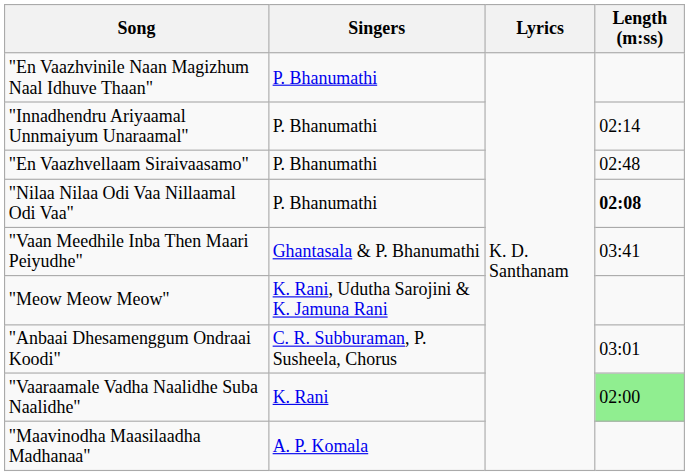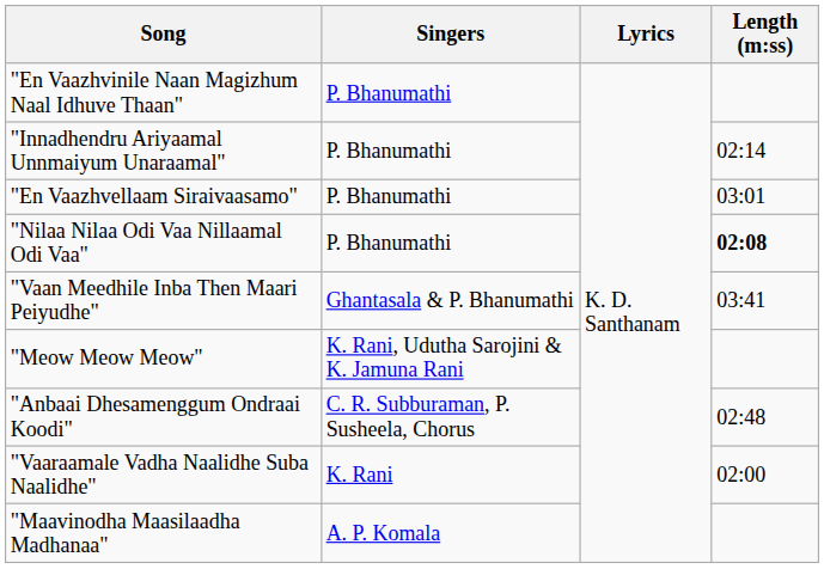 <table class="wikitable">
 <tr>
 <th>Song</th>
 <th>Singers</th>
 <th>Lyrics</th>
 <th>Length (m:ss)</th>
 </tr>
 <tr>
 <td>"En Vaazhvinile Naan Magizhum Naal Idhuve Thaan"</td>
 <td><a href='#'>P. Bhanumathi</a></td>
 <td rowspan=9>K. D. Santhanam</td>
 <td></td>
 </tr>
 <tr>
 <td>"Innadhendru Ariyaamal Unnmaiyum Unaraamal"</td>
 <td>P. Bhanumathi</td>
 <td>02:14</td>
 </tr>
 <tr>
 <td>"En Vaazhvellaam Siraivaasamo"</td>
 <td>P. Bhanumathi</td>
-<td>02:48</td>
+<td>03:01</td>
 </tr>
 <tr>
 <td>"Nilaa Nilaa Odi Vaa Nillaamal Odi Vaa"</td>
 <td>P. Bhanumathi</td>
 <td><strong>02:08</strong></td>
 </tr>
 <tr>
 <td>"Vaan Meedhile Inba Then Maari Peiyudhe"</td>
 <td><a href='#'>Ghantasala</a> & P. Bhanumathi</td>
 <td>03:41</td>
 </tr>
 <tr>
 <td>"Meow Meow Meow"</td>
 <td><a href='#'>K. Rani</a>, Udutha Sarojini & <a href='#'>K. Jamuna Rani</a></td>
 <td></td>
 </tr>
 <tr>
 <td>"Anbaai Dhesamenggum Ondraai Koodi"</td>
 <td><a href='#'>C. R. Subburaman</a>, P. Susheela, Chorus</td>
-<td>03:01</td>
+<td>02:48</td>
 </tr>
 <tr>
 <td>"Vaaraamale Vadha Naalidhe Suba Naalidhe"</td>
 <td><a href='#'>K. Rani</a></td>
-<td style="background: lightgreen;">02:00</td>
+<td>02:00</td>
 </tr>
 <tr>
 <td>"Maavinodha Maasilaadha Madhanaa"</td>
 <td><a href='#'>A. P. Komala</a></td>
 <td></td>
 </tr>
 </table>
